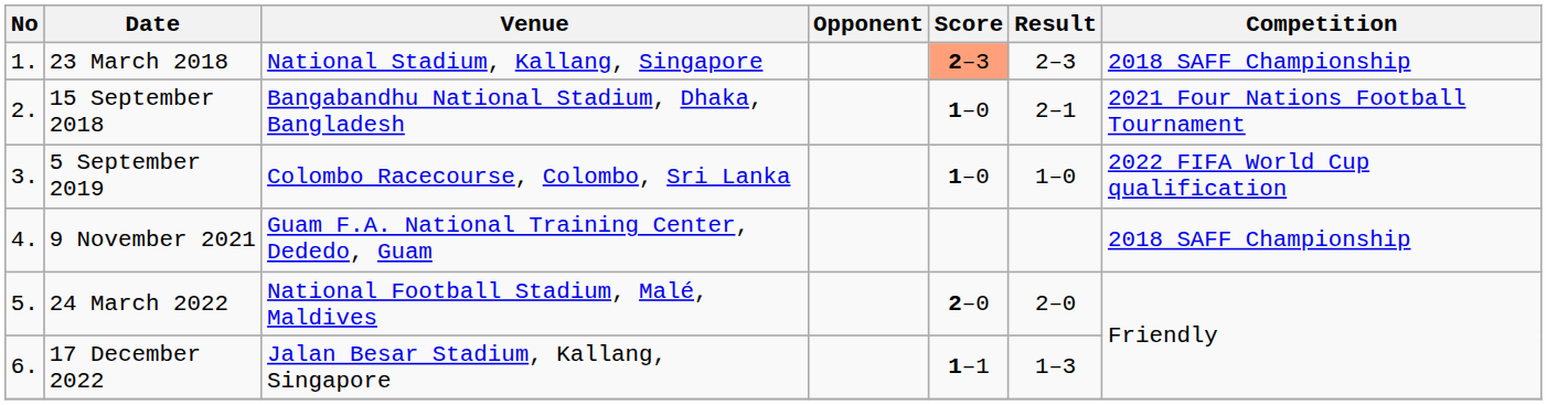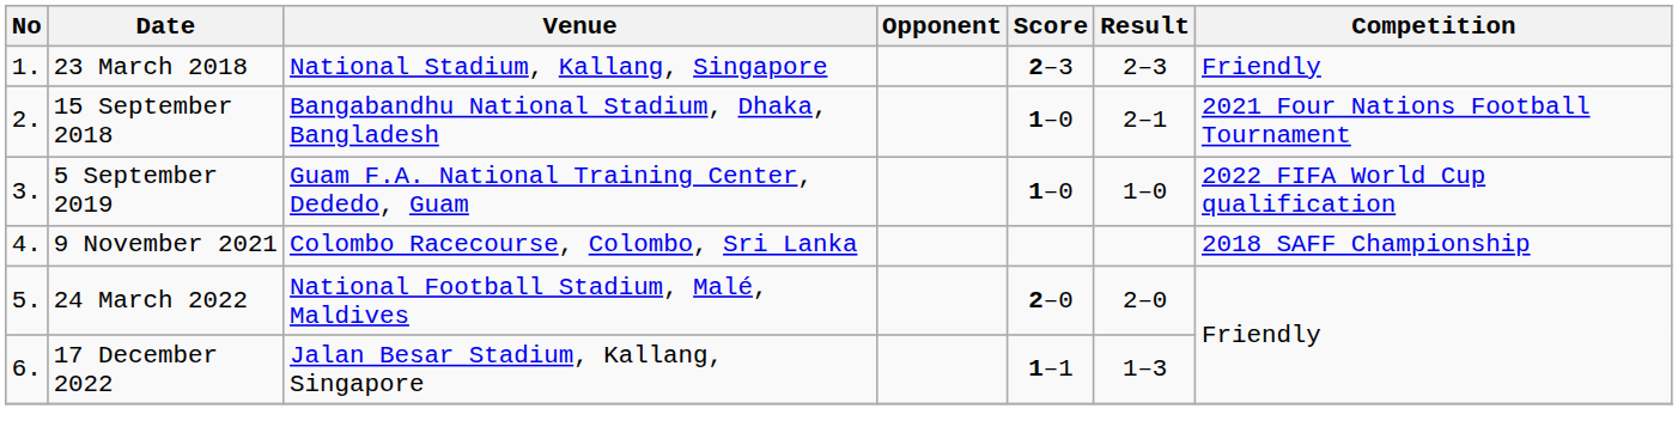 <table class="wikitable" style="font-size:100%;">
 <tr>
 <th>No</th>
 <th>Date</th>
 <th>Venue</th>
 <th>Opponent</th>
 <th>Score</th>
 <th>Result</th>
 <th>Competition</th>
 </tr>
 <tr>
 <td>1.</td>
 <td>23 March 2018</td>
 <td><a href='#'>National Stadium</a>, <a href='#'>Kallang</a>, <a href='#'>Singapore</a></td>
 <td></td>
-<td align=center style="background: lightsalmon;"><strong>2</strong>–3</td>
+<td align=center><strong>2</strong>–3</td>
 <td align=center>2–3</td>
-<td><a href='#'>2018 SAFF Championship</a></td>
+<td><a href='#'>Friendly</a></td>
 </tr>
 <tr>
 <td>2.</td>
 <td>15 September 2018</td>
 <td><a href='#'>Bangabandhu National Stadium</a>, <a href='#'>Dhaka</a>, <a href='#'>Bangladesh</a></td>
 <td></td>
 <td align=center><strong>1</strong>–0</td>
 <td align=center>2–1</td>
 <td><a href='#'>2021 Four Nations Football Tournament</a></td>
 </tr>
 <tr>
 <td>3.</td>
 <td>5 September 2019</td>
-<td><a href='#'>Colombo Racecourse</a>, <a href='#'>Colombo</a>, <a href='#'>Sri Lanka</a></td>
+<td><a href='#'>Guam F.A. National Training Center</a>, <a href='#'>Dededo</a>, <a href='#'>Guam</a></td>
 <td></td>
 <td align=center><strong>1</strong>–0</td>
 <td align=center>1–0</td>
 <td><a href='#'>2022 FIFA World Cup qualification</a></td>
 </tr>
 <tr>
 <td>4.</td>
 <td>9 November 2021</td>
-<td><a href='#'>Guam F.A. National Training Center</a>, <a href='#'>Dededo</a>, <a href='#'>Guam</a></td>
+<td><a href='#'>Colombo Racecourse</a>, <a href='#'>Colombo</a>, <a href='#'>Sri Lanka</a></td>
 <td></td>
 <td></td>
 <td></td>
 <td><a href='#'>2018 SAFF Championship</a></td>
 </tr>
 <tr>
 <td>5.</td>
 <td>24 March 2022</td>
 <td><a href='#'>National Football Stadium</a>, <a href='#'>Malé</a>, <a href='#'>Maldives</a></td>
 <td></td>
 <td align=center><strong>2</strong>–0</td>
 <td align=center>2–0</td>
 <td rowspan=2>Friendly</td>
 </tr>
 <tr>
 <td>6.</td>
 <td>17 December 2022</td>
 <td><a href='#'>Jalan Besar Stadium</a>, Kallang, Singapore</td>
 <td></td>
 <td align=center><strong>1</strong>–1</td>
 <td align=center>1–3</td>
 </tr>
 <tr>
 </tr>
 </table>
